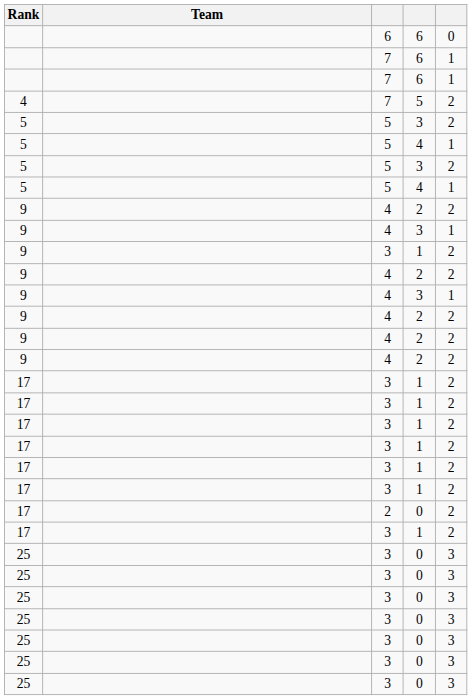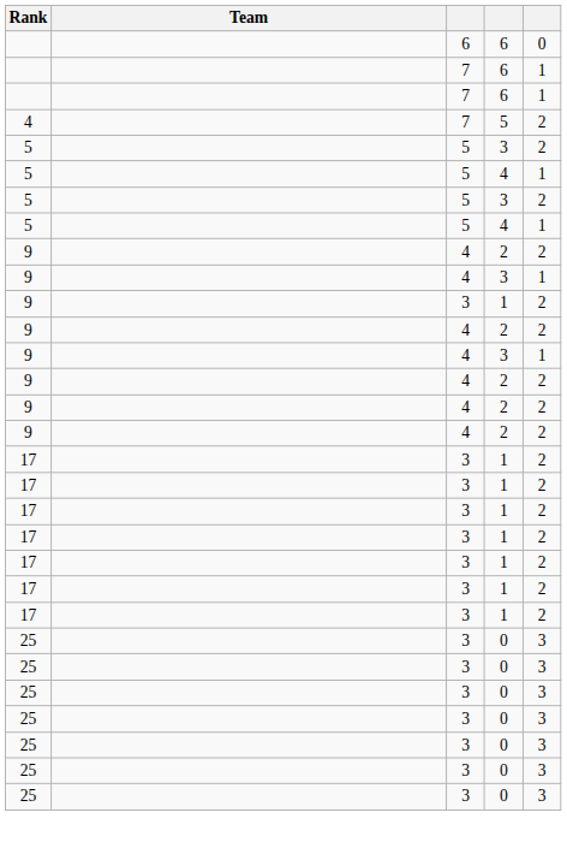 <table class="wikitable" style="text-align: center;">
 <tr>
 <th width=35>Rank</th>
 <th width=380>Team</th>
 <th width=30></th>
 <th width=30></th>
 <th width=30></th>
 </tr>
 <tr>
 <td></td>
 <td align=left></td>
 <td>6</td>
 <td>6</td>
 <td>0</td>
 </tr>
 <tr>
 <td></td>
 <td align=left></td>
 <td>7</td>
 <td>6</td>
 <td>1</td>
 </tr>
 <tr>
 <td></td>
 <td align=left></td>
 <td>7</td>
 <td>6</td>
 <td>1</td>
 </tr>
 <tr>
 <td>4</td>
 <td align=left></td>
 <td>7</td>
 <td>5</td>
 <td>2</td>
 </tr>
 <tr>
 <td>5</td>
 <td align=left></td>
 <td>5</td>
 <td>3</td>
 <td>2</td>
 </tr>
 <tr>
 <td>5</td>
 <td align=left></td>
 <td>5</td>
 <td>4</td>
 <td>1</td>
 </tr>
 <tr>
 <td>5</td>
 <td align=left></td>
 <td>5</td>
 <td>3</td>
 <td>2</td>
 </tr>
 <tr>
 <td>5</td>
 <td align=left></td>
 <td>5</td>
 <td>4</td>
 <td>1</td>
 </tr>
 <tr>
 <td>9</td>
 <td align=left></td>
 <td>4</td>
 <td>2</td>
 <td>2</td>
 </tr>
 <tr>
 <td>9</td>
 <td align=left></td>
 <td>4</td>
 <td>3</td>
 <td>1</td>
 </tr>
 <tr>
 <td>9</td>
 <td align=left></td>
 <td>3</td>
 <td>1</td>
 <td>2</td>
 </tr>
 <tr>
 <td>9</td>
 <td align=left></td>
 <td>4</td>
 <td>2</td>
 <td>2</td>
 </tr>
 <tr>
 <td>9</td>
 <td align=left></td>
 <td>4</td>
 <td>3</td>
 <td>1</td>
 </tr>
 <tr>
 <td>9</td>
 <td align=left></td>
 <td>4</td>
 <td>2</td>
 <td>2</td>
 </tr>
 <tr>
 <td>9</td>
 <td align=left></td>
 <td>4</td>
 <td>2</td>
 <td>2</td>
 </tr>
 <tr>
 <td>9</td>
 <td align=left></td>
 <td>4</td>
 <td>2</td>
 <td>2</td>
 </tr>
 <tr>
 <td>17</td>
 <td align=left></td>
 <td>3</td>
 <td>1</td>
 <td>2</td>
 </tr>
 <tr>
 <td>17</td>
 <td align=left></td>
 <td>3</td>
 <td>1</td>
 <td>2</td>
 </tr>
 <tr>
 <td>17</td>
 <td align=left></td>
 <td>3</td>
 <td>1</td>
 <td>2</td>
 </tr>
 <tr>
 <td>17</td>
 <td align=left></td>
 <td>3</td>
 <td>1</td>
 <td>2</td>
 </tr>
 <tr>
 <td>17</td>
 <td align=left></td>
 <td>3</td>
 <td>1</td>
 <td>2</td>
 </tr>
 <tr>
 <td>17</td>
 <td align=left></td>
 <td>3</td>
 <td>1</td>
 <td>2</td>
 </tr>
 <tr>
 <td>17</td>
 <td align=left></td>
-<td>2</td>
-<td>0</td>
-<td>2</td>
-</tr>
-<tr>
-<td>17</td>
-<td align=left></td>
 <td>3</td>
 <td>1</td>
 <td>2</td>
 </tr>
 <tr>
 <td>25</td>
 <td align=left></td>
 <td>3</td>
 <td>0</td>
 <td>3</td>
 </tr>
 <tr>
 <td>25</td>
 <td align=left></td>
 <td>3</td>
 <td>0</td>
 <td>3</td>
 </tr>
 <tr>
 <td>25</td>
 <td align=left></td>
 <td>3</td>
 <td>0</td>
 <td>3</td>
 </tr>
 <tr>
 <td>25</td>
 <td align=left></td>
 <td>3</td>
 <td>0</td>
 <td>3</td>
 </tr>
 <tr>
 <td>25</td>
 <td align=left></td>
 <td>3</td>
 <td>0</td>
 <td>3</td>
 </tr>
 <tr>
 <td>25</td>
 <td align=left></td>
 <td>3</td>
 <td>0</td>
 <td>3</td>
 </tr>
 <tr>
 <td>25</td>
 <td align=left></td>
 <td>3</td>
 <td>0</td>
 <td>3</td>
 </tr>
 </table>
